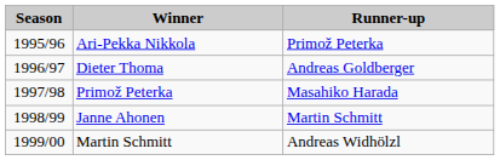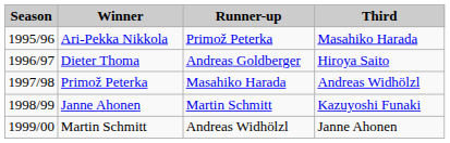 <table class="wikitable sortable" style="font-size: 100%" width="80%">
 <tr style="background:#ccc; text-align:center;">
 <th style="background:#ccc;" width="40">Season</th>
 <th style="background:#ccc;" width="180">Winner</th>
 <th style="background:#ccc;" width="180">Runner-up</th>
+<th style="background:#ccc;" width="180">Third</th>
 </tr>
 <tr>
 <td align=center>1995/96</td>
 <td> <a href='#'>Ari-Pekka Nikkola</a></td>
 <td> <a href='#'>Primož Peterka</a></td>
+<td> <a href='#'>Masahiko Harada</a></td>
 </tr>
 <tr>
 <td align=center>1996/97</td>
 <td> <a href='#'>Dieter Thoma</a></td>
 <td> <a href='#'>Andreas Goldberger</a></td>
+<td> <a href='#'>Hiroya Saito</a></td>
 </tr>
 <tr>
 <td align=center>1997/98</td>
 <td> <a href='#'>Primož Peterka</a></td>
 <td> <a href='#'>Masahiko Harada</a></td>
+<td> <a href='#'>Andreas Widhölzl</a></td>
 </tr>
 <tr>
 <td align=center>1998/99</td>
 <td> <a href='#'>Janne Ahonen</a></td>
 <td> <a href='#'>Martin Schmitt</a></td>
+<td> <a href='#'>Kazuyoshi Funaki</a></td>
 </tr>
 <tr>
 <td align=center>1999/00</td>
 <td> Martin Schmitt</td>
 <td> Andreas Widhölzl</td>
+<td> Janne Ahonen</td>
 </tr>
 </table>
